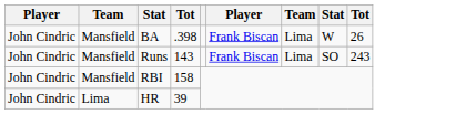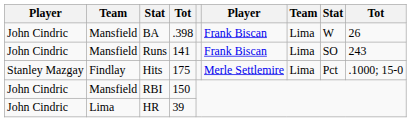 <table class="wikitable">
 <tr>
 <th>Player</th>
 <th>Team</th>
 <th>Stat</th>
 <th>Tot</th>
 <th></th>
 <th>Player</th>
 <th>Team</th>
 <th>Stat</th>
 <th>Tot</th>
 </tr>
 <tr>
 <td>John Cindric</td>
 <td>Mansfield</td>
 <td>BA</td>
 <td>.398</td>
 <td></td>
 <td><a href='#'>Frank Biscan</a></td>
 <td>Lima</td>
 <td>W</td>
 <td>26</td>
 </tr>
 <tr>
 <td>John Cindric</td>
 <td>Mansfield</td>
 <td>Runs</td>
-<td>143</td>
+<td>141</td>
 <td></td>
 <td><a href='#'>Frank Biscan</a></td>
 <td>Lima</td>
 <td>SO</td>
 <td>243</td>
 </tr>
 <tr>
+<td>Stanley Mazgay</td>
+<td>Findlay</td>
+<td>Hits</td>
+<td>175</td>
+<td></td>
+<td><a href='#'>Merle Settlemire</a></td>
+<td>Lima</td>
+<td>Pct</td>
+<td>.1000; 15-0</td>
+</tr>
+<tr>
 <td>John Cindric</td>
 <td>Mansfield</td>
 <td>RBI</td>
-<td>158</td>
+<td>150</td>
 </tr>
 <tr>
 <td>John Cindric</td>
 <td>Lima</td>
 <td>HR</td>
 <td>39</td>
 </tr>
 </table>
